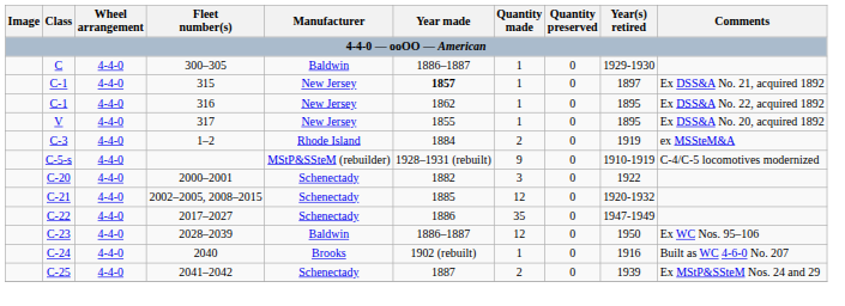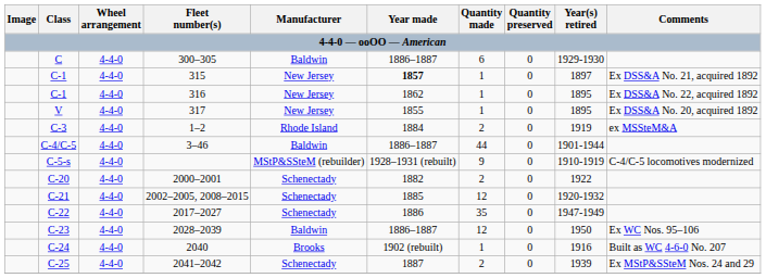 <table class="wikitable" style="text-align:center">
 <tr>
 <th>Image</th>
 <th>Class</th>
 <th>Wheel<br>arrangement</th>
 <th>Fleet<br>number(s)</th>
 <th>Manufacturer</th>
 <th>Year made</th>
 <th>Quantity<br>made</th>
 <th>Quantity<br>preserved</th>
 <th>Year(s)<br>retired</th>
 <th>Comments</th>
 </tr>
 <tr style="Background:#AABBCC; font-weight:bold">
 <td colspan=10>4-4-0 — ooOO — <em>American</em></td>
 </tr>
 <tr>
 <td></td>
 <td><a href='#'>C</a></td>
 <td><a href='#'>4-4-0</a></td>
 <td>300–305</td>
 <td><a href='#'>Baldwin</a></td>
 <td>1886–1887</td>
-<td>1</td>
+<td>6</td>
 <td>0</td>
 <td>1929-1930</td>
 <td></td>
 </tr>
 <tr>
 <td></td>
 <td><a href='#'>C-1</a></td>
 <td><a href='#'>4-4-0</a></td>
 <td>315</td>
 <td><a href='#'>New Jersey</a></td>
 <td><strong>1857</strong></td>
 <td>1</td>
 <td>0</td>
 <td>1897</td>
 <td style="text-align:left">Ex <a href='#'>DSS&A</a> No. 21, acquired 1892</td>
 </tr>
 <tr>
 <td></td>
 <td><a href='#'>C-1</a></td>
 <td><a href='#'>4-4-0</a></td>
 <td>316</td>
 <td><a href='#'>New Jersey</a></td>
 <td>1862</td>
 <td>1</td>
 <td>0</td>
 <td>1895</td>
 <td style="text-align:left">Ex <a href='#'>DSS&A</a> No. 22, acquired 1892</td>
 </tr>
 <tr>
 <td></td>
 <td><a href='#'>V</a></td>
 <td><a href='#'>4-4-0</a></td>
 <td>317</td>
 <td><a href='#'>New Jersey</a></td>
 <td>1855</td>
 <td>1</td>
 <td>0</td>
 <td>1895</td>
 <td style="text-align:left">Ex <a href='#'>DSS&A</a> No. 20, acquired 1892</td>
 </tr>
 <tr>
 <td></td>
 <td><a href='#'>C-3</a></td>
 <td><a href='#'>4-4-0</a></td>
 <td>1–2</td>
 <td><a href='#'>Rhode Island</a></td>
 <td>1884</td>
 <td>2</td>
 <td>0</td>
 <td>1919</td>
 <td style="text-align:left">ex <a href='#'>MSSteM&A</a></td>
 </tr>
 <tr>
 <td></td>
+<td><a href='#'>C-4/C-5</a></td>
+<td><a href='#'>4-4-0</a></td>
+<td>3–46</td>
+<td><a href='#'>Baldwin</a></td>
+<td>1886–1887</td>
+<td>44</td>
+<td>0</td>
+<td>1901-1944</td>
+<td></td>
+</tr>
+<tr>
+<td></td>
 <td><a href='#'>C-5-s</a></td>
 <td><a href='#'>4-4-0</a></td>
 <td></td>
 <td><a href='#'>MStP&SSteM</a> (rebuilder)</td>
 <td>1928–1931 (rebuilt)</td>
 <td>9</td>
 <td>0</td>
 <td>1910-1919</td>
 <td style="text-align:left">C-4/C-5 locomotives modernized</td>
 </tr>
 <tr>
 <td></td>
 <td><a href='#'>C-20</a></td>
 <td><a href='#'>4-4-0</a></td>
 <td>2000–2001</td>
 <td><a href='#'>Schenectady</a></td>
 <td>1882</td>
-<td>3</td>
+<td>2</td>
 <td>0</td>
 <td>1922</td>
 <td></td>
 </tr>
 <tr>
 <td></td>
 <td><a href='#'>C-21</a></td>
 <td><a href='#'>4-4-0</a></td>
 <td>2002–2005, 2008–2015</td>
 <td><a href='#'>Schenectady</a></td>
 <td>1885</td>
 <td>12</td>
 <td>0</td>
 <td>1920-1932</td>
 <td></td>
 </tr>
 <tr>
 <td></td>
 <td><a href='#'>C-22</a></td>
 <td><a href='#'>4-4-0</a></td>
 <td>2017–2027</td>
 <td><a href='#'>Schenectady</a></td>
 <td>1886</td>
 <td>35</td>
 <td>0</td>
 <td>1947-1949</td>
 <td></td>
 </tr>
 <tr>
 <td></td>
 <td><a href='#'>C-23</a></td>
 <td><a href='#'>4-4-0</a></td>
 <td>2028–2039</td>
 <td><a href='#'>Baldwin</a></td>
 <td>1886–1887</td>
 <td>12</td>
 <td>0</td>
 <td>1950</td>
 <td style="text-align:left">Ex <a href='#'>WC</a> Nos. 95–106</td>
 </tr>
 <tr>
 <td></td>
 <td><a href='#'>C-24</a></td>
 <td><a href='#'>4-4-0</a></td>
 <td>2040</td>
 <td><a href='#'>Brooks</a></td>
 <td>1902 (rebuilt)</td>
 <td>1</td>
 <td>0</td>
 <td>1916</td>
 <td style="text-align:left">Built as <a href='#'>WC</a> <a href='#'>4-6-0</a> No. 207</td>
 </tr>
 <tr>
 <td></td>
 <td><a href='#'>C-25</a></td>
 <td><a href='#'>4-4-0</a></td>
 <td>2041–2042</td>
 <td><a href='#'>Schenectady</a></td>
 <td>1887</td>
 <td>2</td>
 <td>0</td>
 <td>1939</td>
 <td style="text-align:left">Ex <a href='#'>MStP&SSteM</a> Nos. 24 and 29</td>
 </tr>
 <tr>
 </tr>
 </table>
